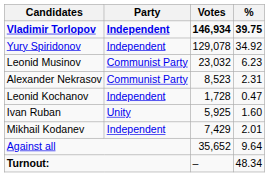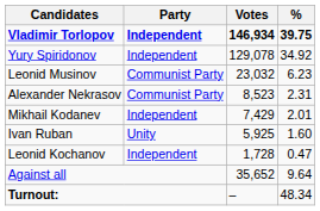 <table class="wikitable sortable">
 <tr>
 <th>Candidates</th>
 <th>Party</th>
 <th>Votes</th>
 <th>%</th>
 </tr>
 <tr>
 <td><strong><a href='#'>Vladimir Torlopov</a></strong></td>
 <td><strong><a href='#'>Independent</a></strong></td>
 <td align=right><strong>146,934</strong></td>
 <td align=right><strong>39.75</strong></td>
 </tr>
 <tr>
 <td><a href='#'>Yury Spiridonov</a></td>
 <td><a href='#'>Independent</a></td>
 <td align=right>129,078</td>
 <td align=right>34.92</td>
 </tr>
 <tr>
 <td>Leonid Musinov</td>
 <td><a href='#'>Communist Party</a></td>
 <td align=right>23,032</td>
 <td align=right>6.23</td>
 </tr>
 <tr>
 <td>Alexander Nekrasov</td>
 <td><a href='#'>Communist Party</a></td>
 <td align=right>8,523</td>
 <td align=right>2.31</td>
 </tr>
 <tr>
-<td>Leonid Kochanov</td>
+<td>Mikhail Kodanev</td>
 <td><a href='#'>Independent</a></td>
-<td align=right>1,728</td>
-<td align=right>0.47</td>
+<td align=right>7,429</td>
+<td align=right>2.01</td>
 </tr>
 <tr>
 <td>Ivan Ruban</td>
 <td><a href='#'>Unity</a></td>
 <td align=right>5,925</td>
 <td align=right>1.60</td>
 </tr>
 <tr>
-<td>Mikhail Kodanev</td>
+<td>Leonid Kochanov</td>
 <td><a href='#'>Independent</a></td>
-<td align=right>7,429</td>
-<td align=right>2.01</td>
+<td align=right>1,728</td>
+<td align=right>0.47</td>
 </tr>
 <tr>
 <td colspan="2"><a href='#'>Against all</a></td>
 <td align=right>35,652</td>
 <td align=right>9.64</td>
 </tr>
 <tr>
 <td colspan="2"><strong>Turnout:</strong></td>
 <td>–</td>
 <td>48.34</td>
 </tr>
 </table>
